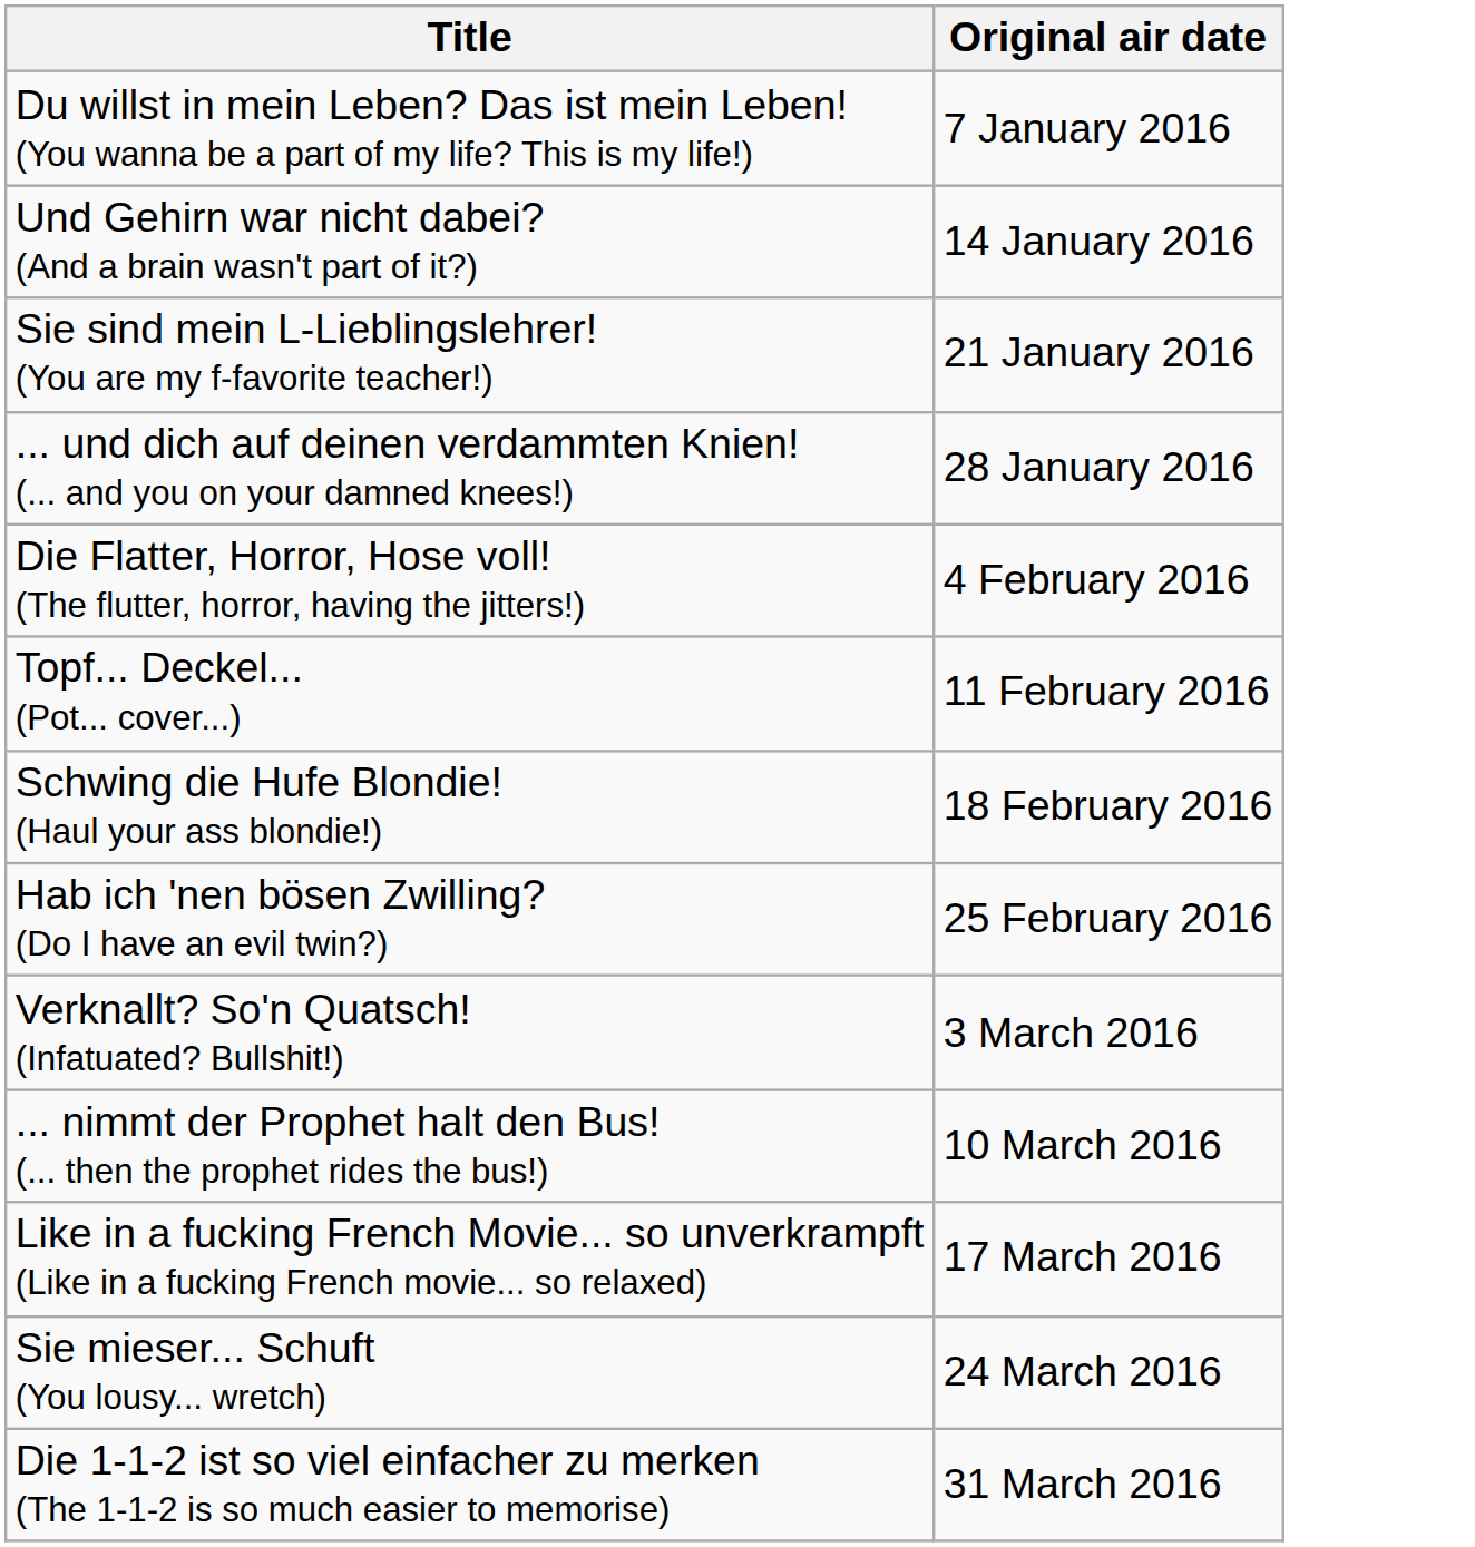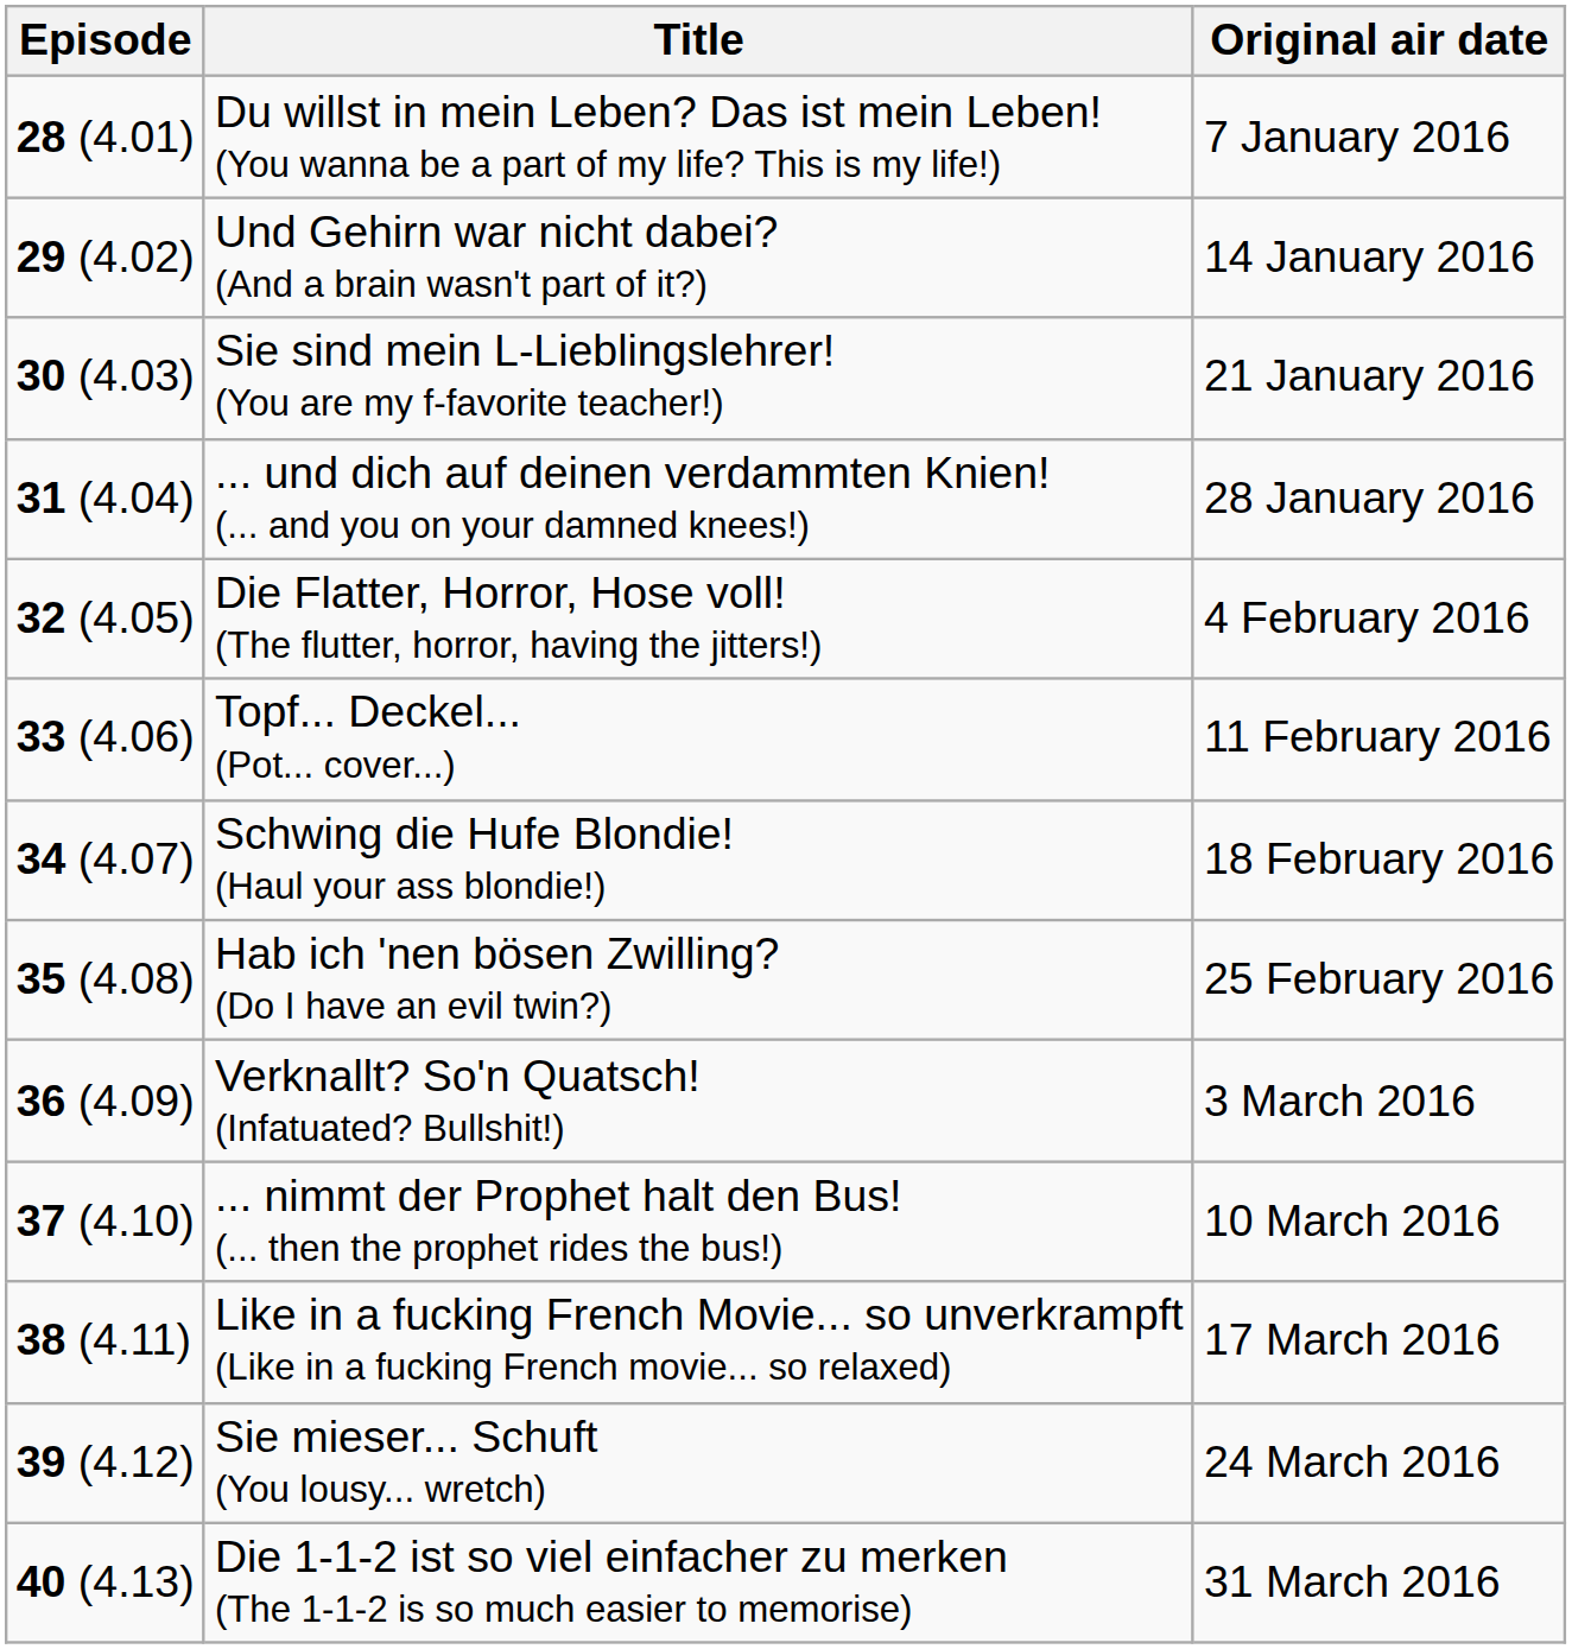 <table class="wikitable">
 <tr>
+<th>Episode</th>
 <th>Title</th>
 <th>Original air date</th>
 </tr>
 <tr>
+<td><strong>28</strong> (4.01)</td>
 <td>Du willst in mein Leben? Das ist mein Leben!<br><small>(You wanna be a part of my life? This is my life!) </small></td>
 <td>7 January 2016</td>
 </tr>
 <tr>
+<td><strong>29</strong> (4.02)</td>
 <td>Und Gehirn war nicht dabei?<br><small>(And a brain wasn't part of it?)</small></td>
 <td>14 January 2016</td>
 </tr>
 <tr>
+<td><strong>30</strong> (4.03)</td>
 <td>Sie sind mein L-Lieblingslehrer!<br><small>(You are my f-favorite teacher!)</small></td>
 <td>21 January 2016</td>
 </tr>
 <tr>
+<td><strong>31</strong> (4.04)</td>
 <td>... und dich auf deinen verdammten Knien!<br><small>(... and you on your damned knees!) </small></td>
 <td>28 January 2016</td>
 </tr>
 <tr>
+<td><strong>32</strong> (4.05)</td>
 <td>Die Flatter, Horror, Hose voll!<br><small>(The flutter, horror, having the jitters!) </small></td>
 <td>4 February 2016</td>
 </tr>
 <tr>
+<td><strong>33</strong> (4.06)</td>
 <td>Topf... Deckel...<br><small>(Pot... cover...)</small></td>
 <td>11 February 2016</td>
 </tr>
 <tr>
+<td><strong>34</strong> (4.07)</td>
 <td>Schwing die Hufe Blondie!<br><small>(Haul your ass blondie!)</small></td>
 <td>18 February 2016</td>
 </tr>
 <tr>
+<td><strong>35</strong> (4.08)</td>
 <td>Hab ich 'nen bösen Zwilling?<br><small>(Do I have an evil twin?) </small></td>
 <td>25 February 2016</td>
 </tr>
 <tr>
+<td><strong>36</strong> (4.09)</td>
 <td>Verknallt? So'n Quatsch!<br><small>(Infatuated? Bullshit!) </small></td>
 <td>3 March 2016</td>
 </tr>
 <tr>
+<td><strong>37</strong> (4.10)</td>
 <td>... nimmt der Prophet halt den Bus!<br><small>(... then the prophet rides the bus!)</small></td>
 <td>10 March 2016</td>
 </tr>
 <tr>
+<td><strong>38</strong> (4.11)</td>
 <td>Like in a fucking French Movie... so unverkrampft<br><small>(Like in a fucking French movie... so relaxed)</small></td>
 <td>17 March 2016</td>
 </tr>
 <tr>
+<td><strong>39</strong> (4.12)</td>
 <td>Sie mieser... Schuft<br><small>(You lousy... wretch)</small></td>
 <td>24 March 2016</td>
 </tr>
 <tr>
+<td><strong>40</strong> (4.13)</td>
 <td>Die 1-1-2 ist so viel einfacher zu merken<br><small>(The 1-1-2 is so much easier to memorise)</small></td>
 <td>31 March 2016</td>
 </tr>
 </table>
